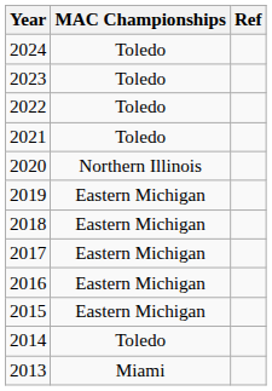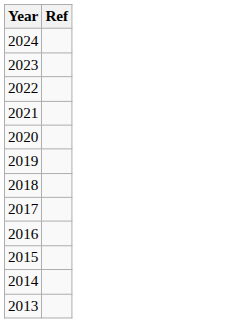 <table class="wikitable" style="text-align:center" cellpadding=2 cellspacing=2>
 <tr>
 <th>Year</th>
-<th>MAC Championships</th>
 <th>Ref</th>
 </tr>
 <tr>
 <td>2024</td>
-<td>Toledo</td>
 <td></td>
 </tr>
 <tr>
 <td>2023</td>
-<td>Toledo</td>
 <td></td>
 </tr>
 <tr>
 <td>2022</td>
-<td>Toledo</td>
 <td></td>
 </tr>
 <tr>
 <td>2021</td>
-<td>Toledo</td>
 <td></td>
 </tr>
 <tr>
 <td>2020</td>
-<td>Northern Illinois</td>
 <td></td>
 </tr>
 <tr>
 <td>2019</td>
-<td>Eastern Michigan</td>
 <td></td>
 </tr>
 <tr>
 <td>2018</td>
-<td>Eastern Michigan</td>
 <td></td>
 </tr>
 <tr>
 <td>2017</td>
-<td>Eastern Michigan</td>
 <td></td>
 </tr>
 <tr>
 <td>2016</td>
-<td>Eastern Michigan</td>
 <td></td>
 </tr>
 <tr>
 <td>2015</td>
-<td>Eastern Michigan</td>
 <td></td>
 </tr>
 <tr>
 <td>2014</td>
-<td>Toledo</td>
 <td></td>
 </tr>
 <tr>
 <td>2013</td>
-<td>Miami</td>
 <td></td>
 </tr>
 </table>
